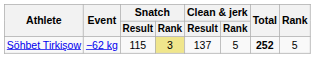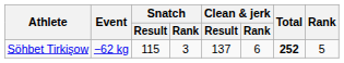 <table class="wikitable" style="font-size:90%">
 <tr>
 <th rowspan="2">Athlete</th>
 <th rowspan="2">Event</th>
 <th colspan="2">Snatch</th>
 <th colspan="2">Clean & jerk</th>
 <th rowspan="2">Total</th>
 <th rowspan="2">Rank</th>
 </tr>
 <tr style="font-size:95%">
 <th>Result</th>
 <th>Rank</th>
 <th>Result</th>
 <th>Rank</th>
 </tr>
 <tr align=center>
 <td align=left><a href='#'>Söhbet Tirkişow</a></td>
 <td align=left><a href='#'>−62 kg</a></td>
 <td>115</td>
-<td style="background: khaki;">3</td>
+<td>3</td>
 <td>137</td>
-<td>5</td>
+<td>6</td>
 <td><strong>252</strong></td>
 <td>5</td>
 </tr>
 </table>
